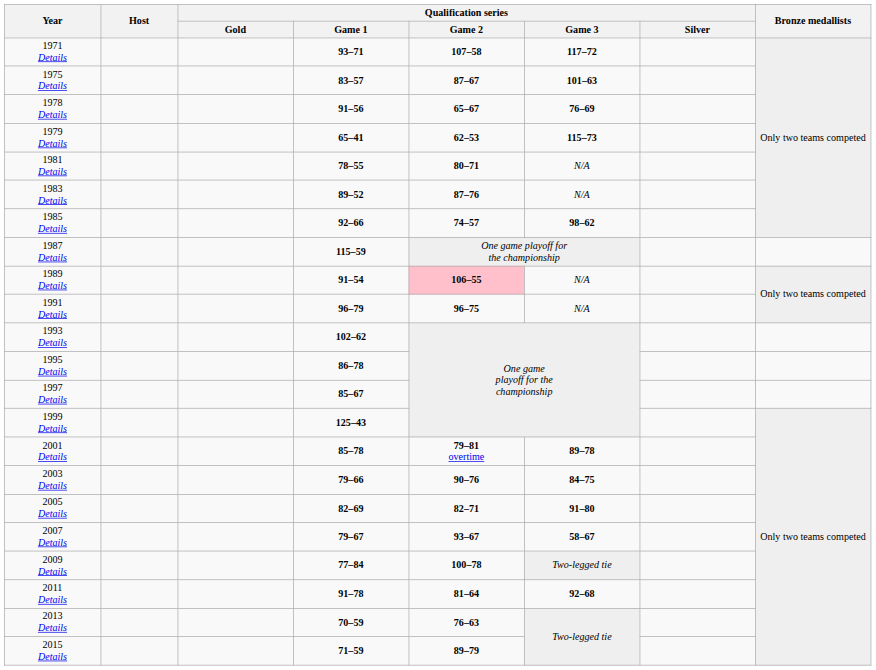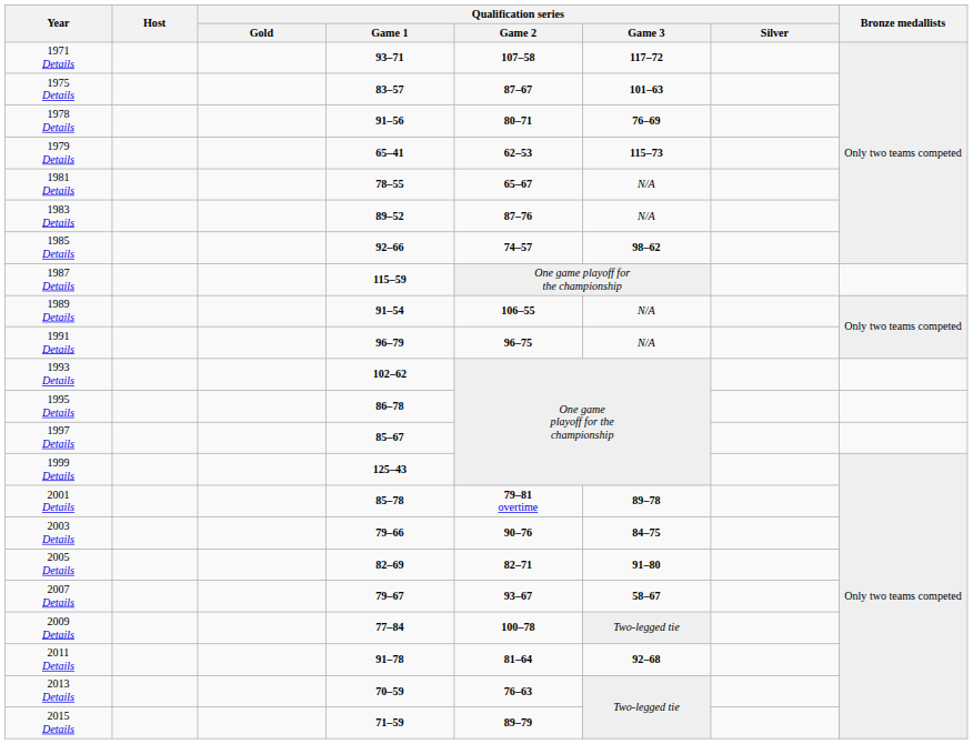 <table class=wikitable style="text-align:center; font-size:90%; width:98%">
 <tr>
 <th rowspan=2 width=5%>Year</th>
 <th rowspan=2 width=4%>Host</th>
 <th colspan=5>Qualification series</th>
 <th rowspan=2 width=6%>Bronze medallists</th>
 </tr>
 <tr>
 <th width=6%>Gold</th>
 <th width=6%>Game 1</th>
 <th width=6%>Game 2</th>
 <th width=6%>Game 3</th>
 <th width=6%>Silver</th>
 </tr>
 <tr>
 <td>1971<br><em><a href='#'>Details</a></em></td>
 <td align=left></td>
 <td><strong></strong></td>
 <td><strong>93–71</strong></td>
 <td><strong>107–58</strong></td>
 <td><strong>117–72</strong></td>
 <td></td>
 <td bgcolor=#efefef rowspan=7>Only two teams competed</td>
 </tr>
 <tr>
 <td>1975<br><em><a href='#'>Details</a></em></td>
 <td align=left></td>
 <td><strong></strong></td>
 <td><strong>83–57</strong></td>
 <td><strong>87–67</strong></td>
 <td><strong>101–63</strong></td>
 <td></td>
 </tr>
 <tr>
 <td>1978<br><em><a href='#'>Details</a></em></td>
 <td align=left></td>
 <td><strong></strong></td>
 <td><strong>91–56</strong></td>
-<td><strong>65–67</strong></td>
+<td><strong>80–71</strong></td>
 <td><strong>76–69</strong></td>
 <td></td>
 </tr>
 <tr>
 <td>1979<br><em><a href='#'>Details</a></em></td>
 <td align=left></td>
 <td><strong></strong></td>
 <td><strong>65–41</strong></td>
 <td><strong>62–53</strong></td>
 <td><strong>115–73</strong></td>
 <td></td>
 </tr>
 <tr>
 <td>1981<br><em><a href='#'>Details</a></em></td>
 <td align=left></td>
 <td><strong></strong></td>
 <td><strong>78–55</strong></td>
-<td><strong>80–71</strong></td>
+<td><strong>65–67</strong></td>
 <td><em>N/A</em></td>
 <td></td>
 </tr>
 <tr>
 <td>1983<br><em><a href='#'>Details</a></em></td>
 <td align=left></td>
 <td><strong></strong></td>
 <td><strong>89–52</strong></td>
 <td><strong>87–76</strong></td>
 <td><em>N/A</em></td>
 <td></td>
 </tr>
 <tr>
 <td>1985<br><em><a href='#'>Details</a></em></td>
 <td align=left></td>
 <td><strong></strong></td>
 <td><strong>92–66</strong></td>
 <td><strong>74–57</strong></td>
 <td><strong>98–62</strong></td>
 <td></td>
 </tr>
 <tr>
 <td>1987<br><em><a href='#'>Details</a></em></td>
 <td align=left></td>
 <td><strong></strong></td>
 <td><strong>115–59</strong></td>
 <td bgcolor=#efefef colspan=2 rowspan=1><em>One game playoff for<br>the championship</em></td>
 <td></td>
 <td></td>
 </tr>
 <tr>
 <td>1989<br><em><a href='#'>Details</a></em></td>
 <td align=left></td>
 <td><strong></strong></td>
 <td><strong>91–54</strong></td>
-<td style="background: pink;"><strong>106–55</strong></td>
+<td><strong>106–55</strong></td>
 <td><em>N/A</em></td>
 <td></td>
 <td bgcolor=#efefef rowspan=2>Only two teams competed</td>
 </tr>
 <tr>
 <td>1991<br><em><a href='#'>Details</a></em></td>
 <td align=left></td>
 <td><strong></strong></td>
 <td><strong>96–79</strong></td>
 <td><strong>96–75</strong></td>
 <td><em>N/A</em></td>
 <td></td>
 </tr>
 <tr>
 <td>1993<br><em><a href='#'>Details</a></em></td>
 <td align=left></td>
 <td><strong></strong></td>
 <td><strong>102–62</strong></td>
 <td bgcolor=#efefef colspan=2 rowspan=4><em>One game<br>playoff for the<br>championship</em></td>
 <td></td>
 <td></td>
 </tr>
 <tr>
 <td>1995<br><em><a href='#'>Details</a></em></td>
 <td align=left></td>
 <td><strong></strong></td>
 <td><strong>86–78</strong></td>
 <td></td>
 <td></td>
 </tr>
 <tr>
 <td>1997<br><em><a href='#'>Details</a></em></td>
 <td align=left></td>
 <td><strong></strong></td>
 <td><strong>85–67</strong></td>
 <td></td>
 <td></td>
 </tr>
 <tr>
 <td>1999<br><em><a href='#'>Details</a></em></td>
 <td align=left></td>
 <td><strong></strong></td>
 <td><strong>125–43</strong></td>
 <td></td>
 <td bgcolor=#efefef rowspan=9>Only two teams competed</td>
 </tr>
 <tr>
 <td>2001<br><em><a href='#'>Details</a></em></td>
 <td align=left></td>
 <td><strong></strong></td>
 <td><strong>85–78</strong></td>
 <td><strong>79–81</strong><br><a href='#'>overtime</a></td>
 <td><strong>89–78</strong></td>
 <td></td>
 </tr>
 <tr>
 <td>2003<br><em><a href='#'>Details</a></em></td>
 <td align=left></td>
 <td><strong></strong></td>
 <td><strong>79–66</strong></td>
 <td><strong>90–76</strong></td>
 <td><strong>84–75</strong></td>
 <td></td>
 </tr>
 <tr>
 <td>2005<br><em><a href='#'>Details</a></em></td>
 <td align=left></td>
 <td><strong></strong></td>
 <td><strong>82–69</strong></td>
 <td><strong>82–71</strong></td>
 <td><strong>91–80</strong></td>
 <td></td>
 </tr>
 <tr>
 <td>2007<br><em><a href='#'>Details</a></em></td>
 <td align=left></td>
 <td><strong></strong></td>
 <td><strong>79–67</strong></td>
 <td><strong>93–67</strong></td>
 <td><strong>58–67</strong></td>
 <td></td>
 </tr>
 <tr>
 <td>2009<br><em><a href='#'>Details</a></em></td>
 <td align=left><br></td>
 <td><strong></strong></td>
 <td><strong>77–84</strong></td>
 <td><strong>100–78</strong></td>
 <td bgcolor=#efefef><em>Two-legged tie</em></td>
 <td></td>
 </tr>
 <tr>
 <td>2011<br><em><a href='#'>Details</a></em></td>
 <td align=left></td>
 <td><strong></strong></td>
 <td><strong>91–78</strong></td>
 <td><strong>81–64</strong></td>
 <td><strong>92–68</strong></td>
 <td></td>
 </tr>
 <tr>
 <td>2013<br><em><a href='#'>Details</a></em></td>
 <td align=left><br></td>
 <td><strong></strong></td>
 <td><strong>70–59</strong></td>
 <td><strong>76–63</strong></td>
 <td rowspan=2 bgcolor=#efefef><em>Two-legged tie</em></td>
 <td></td>
 </tr>
 <tr>
 <td>2015<br><em><a href='#'>Details</a></em></td>
 <td align=left><br></td>
 <td><strong></strong></td>
 <td><strong>71–59</strong></td>
 <td><strong>89–79</strong></td>
 <td></td>
 </tr>
 </table>
